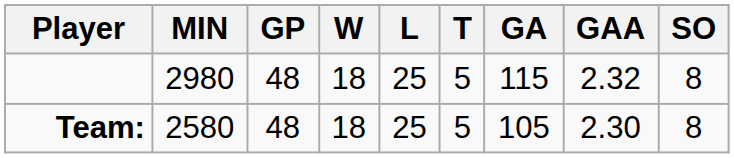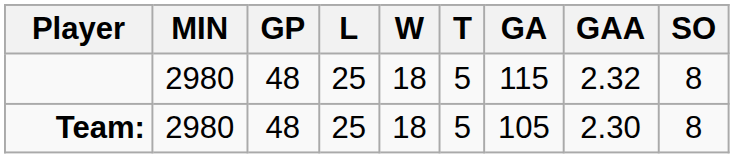 <table class="wikitable sortable" width="60%">
 <tr>
 <th bgcolor="#DDDDFF" width="10%">Player</th>
 <th width="3%" bgcolor="#DDDDFF" title="Minutes played">MIN</th>
 <th width="3%" bgcolor="#DDDDFF" title="Games played in">GP</th>
+<th width="3%" bgcolor="#DDDDFF"title="Losses">L</th>
 <th width="3%" bgcolor="#DDDDFF" title="Wins">W</th>
-<th width="3%" bgcolor="#DDDDFF"title="Losses">L</th>
 <th width="3%" bgcolor="#DDDDFF" title="Ties">T</th>
 <th width="3%" bgcolor="#DDDDFF" title="Goals against">GA</th>
 <th width="3%" bgcolor="#DDDDFF" title="Goals against average">GAA</th>
 <th width="3%" bgcolor="#DDDDFF"title="Shut-outs">SO</th>
 </tr>
 <tr align="center">
 <td align="right"></td>
 <td>2980</td>
 <td>48</td>
+<td>25</td>
 <td>18</td>
-<td>25</td>
 <td>5</td>
 <td>115</td>
 <td>2.32</td>
 <td>8</td>
 </tr>
 <tr align="center">
 <td align="right"><strong>Team:</strong></td>
-<td>2580</td>
+<td>2980</td>
 <td>48</td>
+<td>25</td>
 <td>18</td>
-<td>25</td>
 <td>5</td>
 <td>105</td>
 <td>2.30</td>
 <td>8</td>
 </tr>
 </table>
